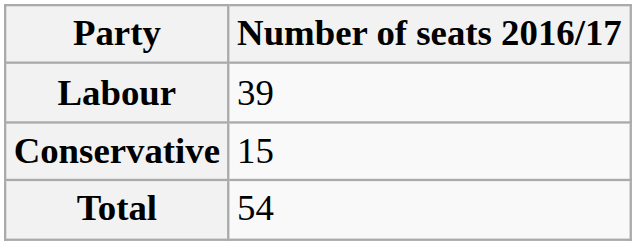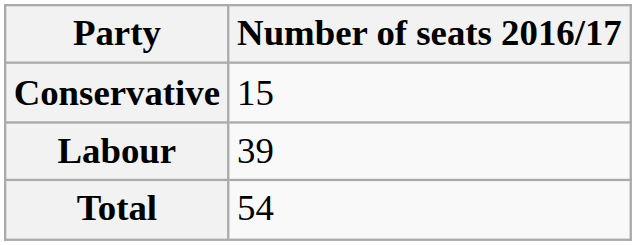 <table class="wikitable">
 <tr>
 <th>Party</th>
 <th>Number of seats 2016/17</th>
 </tr>
 <tr>
+<th>Conservative</th>
+<td>15</td>
+</tr>
+<tr>
 <th>Labour</th>
 <td>39</td>
-</tr>
-<tr>
-<th>Conservative</th>
-<td>15</td>
 </tr>
 <tr>
 <th>Total</th>
 <td>54</td>
 </tr>
 </table>
